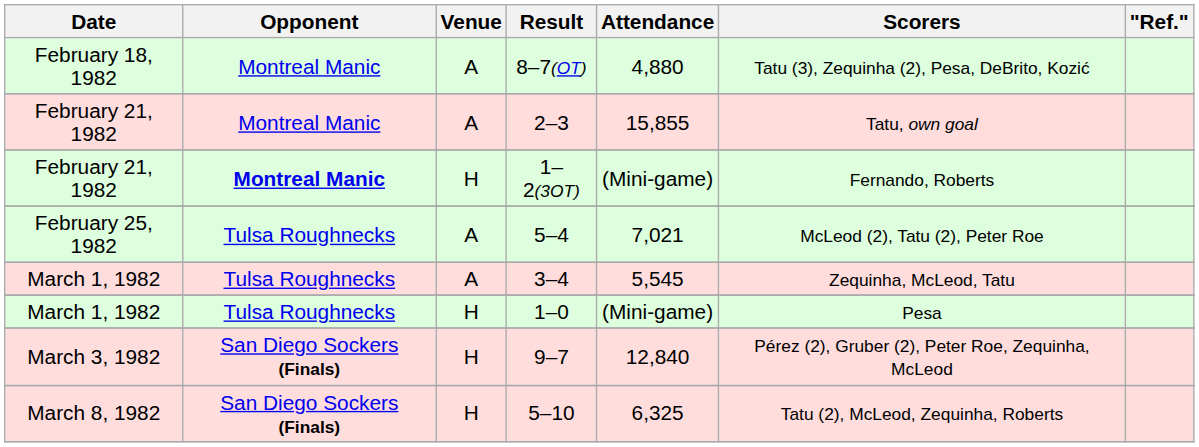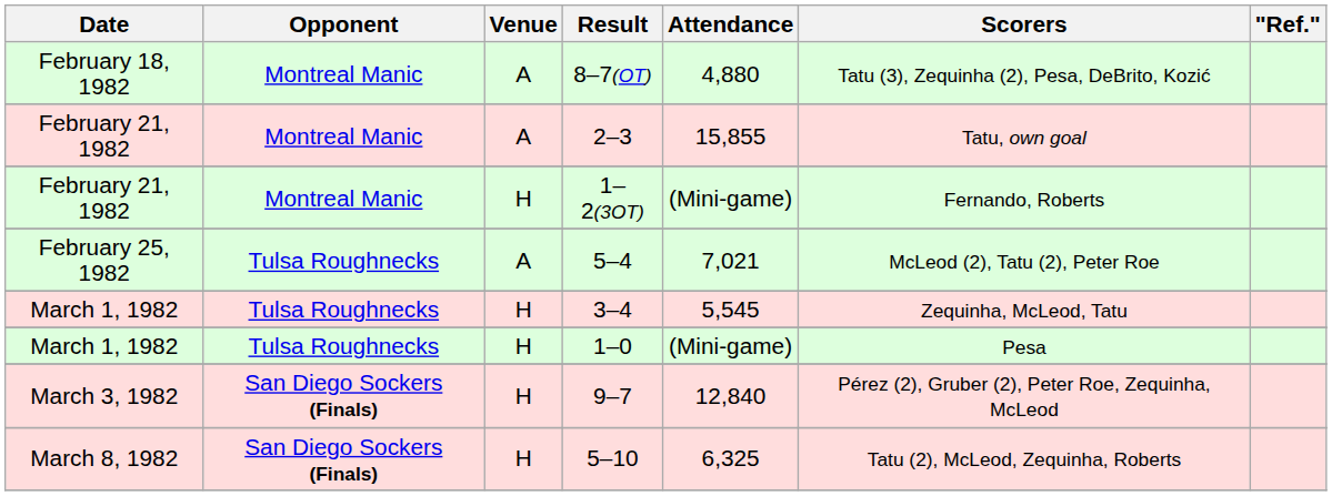 <table class="wikitable" style="font-size:95%; text-align:center">
 <tr>
 <th>Date</th>
 <th>Opponent</th>
 <th>Venue</th>
 <th>Result</th>
 <th>Attendance</th>
 <th>Scorers</th>
 <th>"Ref."</th>
 </tr>
 <tr bgcolor="#ddffdd">
 <td>February 18, 1982</td>
 <td><a href='#'>Montreal Manic</a></td>
 <td>A</td>
 <td>8–7<small><em>(<a href='#'>OT</a>)</em></small></td>
 <td>4,880</td>
 <td><small>Tatu (3), Zequinha (2), Pesa, DeBrito, Kozić</small></td>
 <td></td>
 </tr>
 <tr>
 </tr>
 <tr bgcolor="#ffdddd">
 <td> February 21, 1982</td>
 <td><a href='#'>Montreal Manic</a></td>
 <td>A</td>
 <td>2–3</td>
 <td>15,855</td>
 <td><small> Tatu, <em>own goal</em></small></td>
 <td></td>
 </tr>
 <tr>
 </tr>
 <tr bgcolor="#ddffdd">
 <td> February 21, 1982</td>
-<td><strong><a href='#'>Montreal Manic</a></strong></td>
+<td><a href='#'>Montreal Manic</a></td>
 <td>H</td>
 <td>1–2<small><em>(3OT)</em></small></td>
 <td>(Mini-game)</td>
 <td><small>Fernando, Roberts</small></td>
 <td></td>
 </tr>
 <tr>
 </tr>
 <tr bgcolor="#ddffdd">
 <td> February 25, 1982</td>
 <td><a href='#'>Tulsa Roughnecks</a></td>
 <td>A</td>
 <td>5–4</td>
 <td>7,021</td>
 <td><small>McLeod (2), Tatu (2), Peter Roe</small></td>
 <td></td>
 </tr>
 <tr>
 </tr>
 <tr bgcolor="#ffdddd">
 <td> March 1, 1982</td>
 <td><a href='#'>Tulsa Roughnecks</a></td>
-<td>A</td>
+<td>H</td>
 <td>3–4</td>
 <td>5,545</td>
 <td><small>Zequinha, McLeod, Tatu</small></td>
 <td></td>
 </tr>
 <tr>
 </tr>
 <tr bgcolor="#ddffdd">
 <td> March 1, 1982</td>
 <td><a href='#'>Tulsa Roughnecks</a></td>
 <td>H</td>
 <td>1–0</td>
 <td>(Mini-game)</td>
 <td><small>Pesa</small></td>
 <td></td>
 </tr>
 <tr>
 </tr>
 <tr bgcolor="#ffdddd">
 <td>March 3, 1982</td>
 <td><a href='#'>San Diego Sockers</a> <small><strong>(Finals)</strong></small></td>
 <td>H</td>
 <td>9–7</td>
 <td>12,840</td>
 <td><small>Pérez (2), Gruber (2), Peter Roe, Zequinha, McLeod</small></td>
 <td></td>
 </tr>
 <tr>
 </tr>
 <tr bgcolor="#ffdddd">
 <td>March 8, 1982</td>
 <td><a href='#'>San Diego Sockers</a> <small><strong>(Finals)</strong></small></td>
 <td>H</td>
 <td>5–10</td>
 <td>6,325</td>
 <td><small>Tatu (2), McLeod, Zequinha, Roberts</small></td>
 <td></td>
 </tr>
 <tr>
 </tr>
 </table>
